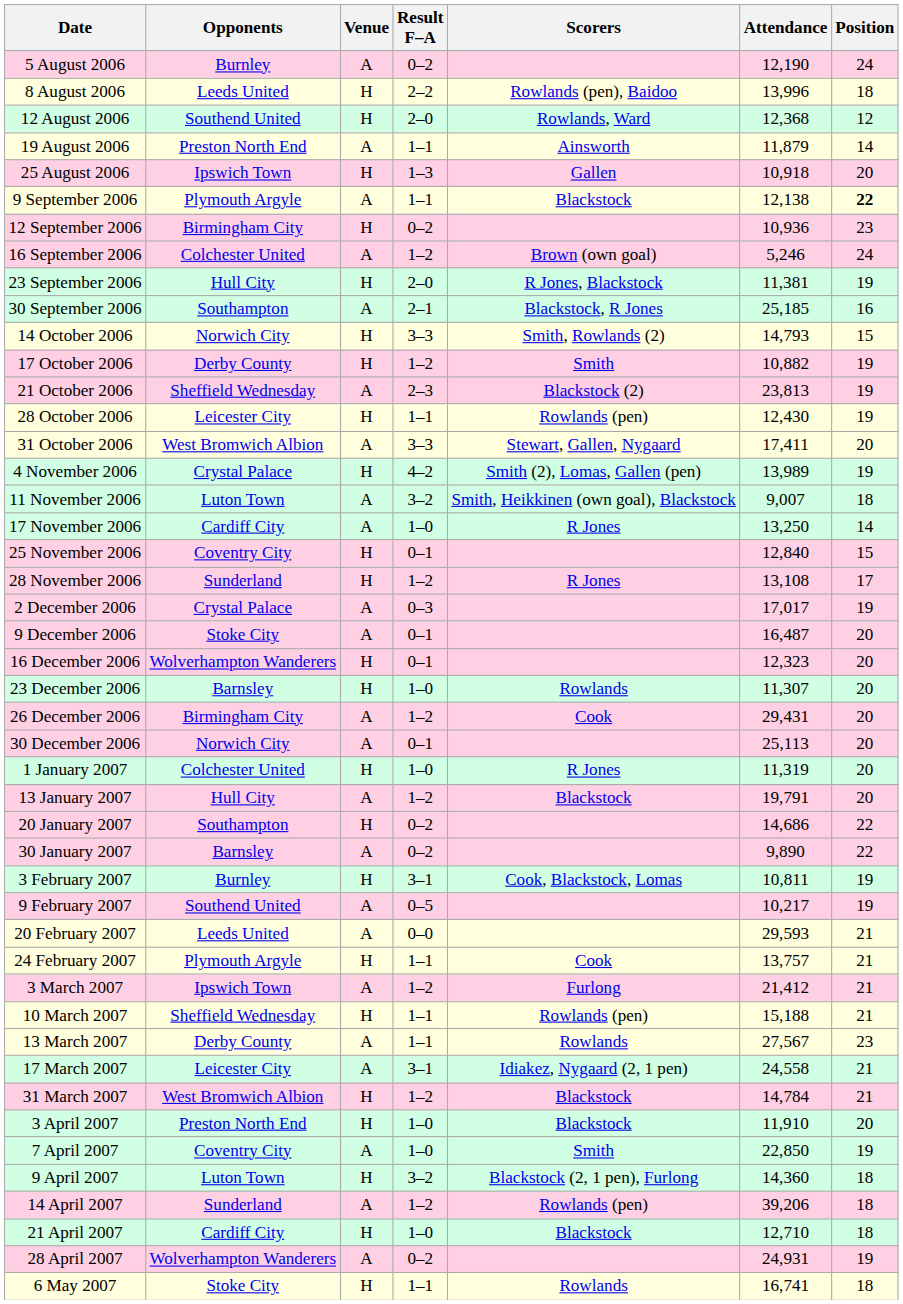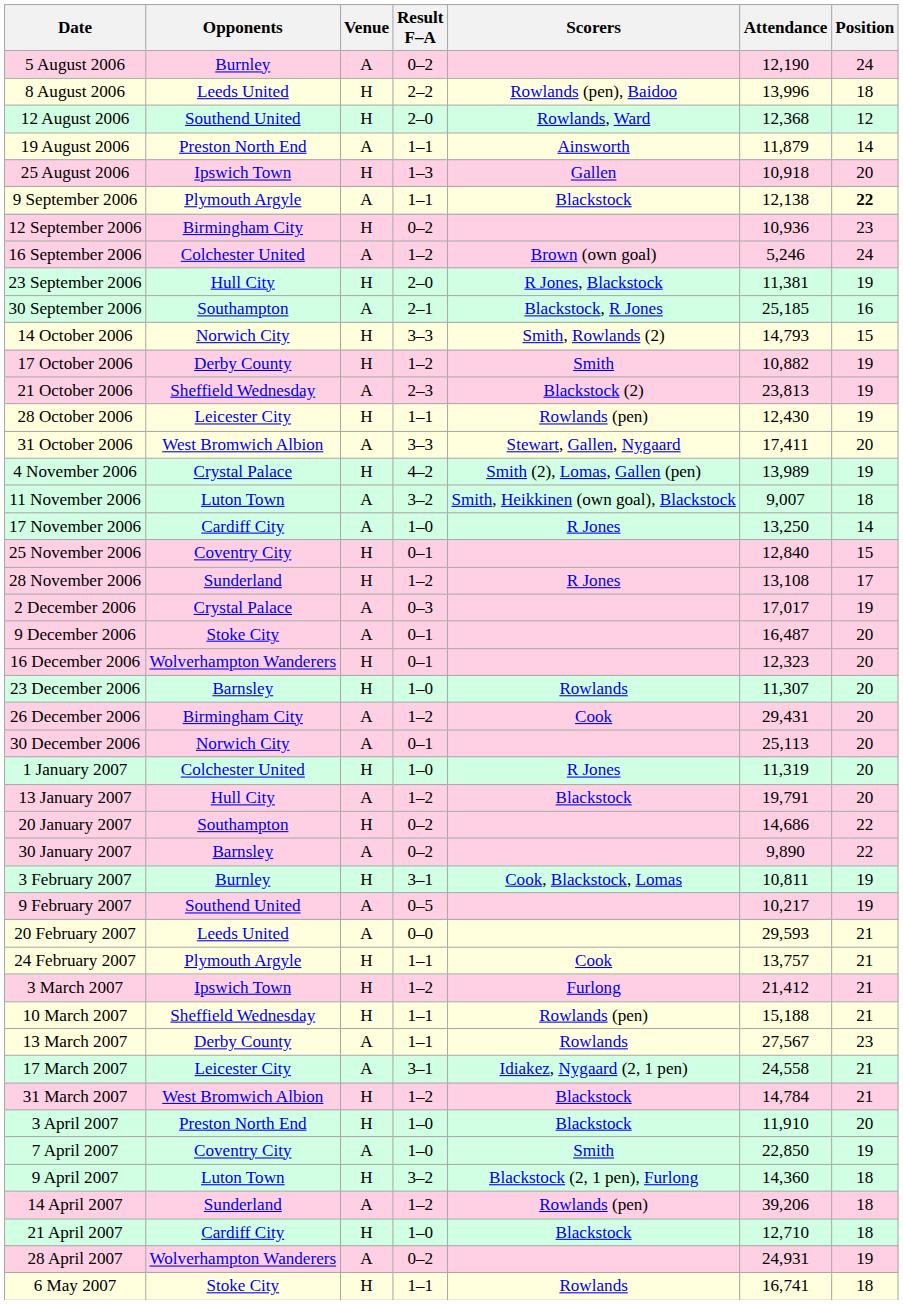 <table class="wikitable sortable" style="text-align:center">
 <tr>
 <th scope="col">Date</th>
 <th scope="col">Opponents</th>
 <th scope="col">Venue</th>
 <th scope="col">Result<br>F–A</th>
 <th scope="col" class="unsortable">Scorers</th>
 <th scope="col">Attendance</th>
 <th scope="col">Position</th>
 </tr>
 <tr style="background-color: #ffd0e3;">
 <td>5 August 2006</td>
 <td><a href='#'>Burnley</a></td>
 <td>A</td>
 <td>0–2</td>
 <td></td>
 <td>12,190</td>
 <td>24</td>
 </tr>
 <tr style="background-color: #ffffdd;">
 <td>8 August 2006</td>
 <td><a href='#'>Leeds United</a></td>
 <td>H</td>
 <td>2–2</td>
 <td><a href='#'>Rowlands</a> (pen), <a href='#'>Baidoo</a></td>
 <td>13,996</td>
 <td>18</td>
 </tr>
 <tr style="background-color: #d0ffe3;">
 <td>12 August 2006</td>
 <td><a href='#'>Southend United</a></td>
 <td>H</td>
 <td>2–0</td>
 <td><a href='#'>Rowlands</a>, <a href='#'>Ward</a></td>
 <td>12,368</td>
 <td>12</td>
 </tr>
 <tr style="background-color: #ffffdd;">
 <td>19 August 2006</td>
 <td><a href='#'>Preston North End</a></td>
 <td>A</td>
 <td>1–1</td>
 <td><a href='#'>Ainsworth</a></td>
 <td>11,879</td>
 <td>14</td>
 </tr>
 <tr style="background-color: #ffd0e3;">
 <td>25 August 2006</td>
 <td><a href='#'>Ipswich Town</a></td>
 <td>H</td>
 <td>1–3</td>
 <td><a href='#'>Gallen</a></td>
 <td>10,918</td>
 <td>20</td>
 </tr>
 <tr style="background-color: #ffffdd;">
 <td>9 September 2006</td>
 <td><a href='#'>Plymouth Argyle</a></td>
 <td>A</td>
 <td>1–1</td>
 <td><a href='#'>Blackstock</a></td>
 <td>12,138</td>
 <td><strong>22</strong></td>
 </tr>
 <tr style="background-color: #ffd0e3;">
 <td>12 September 2006</td>
 <td><a href='#'>Birmingham City</a></td>
 <td>H</td>
 <td>0–2</td>
 <td></td>
 <td>10,936</td>
 <td>23</td>
 </tr>
 <tr style="background-color: #ffd0e3;">
 <td>16 September 2006</td>
 <td><a href='#'>Colchester United</a></td>
 <td>A</td>
 <td>1–2</td>
 <td><a href='#'>Brown</a> (own goal)</td>
 <td>5,246</td>
 <td>24</td>
 </tr>
 <tr style="background-color: #d0ffe3;">
 <td>23 September 2006</td>
 <td><a href='#'>Hull City</a></td>
 <td>H</td>
 <td>2–0</td>
 <td><a href='#'>R Jones</a>, <a href='#'>Blackstock</a></td>
 <td>11,381</td>
 <td>19</td>
 </tr>
 <tr style="background-color: #d0ffe3;">
 <td>30 September 2006</td>
 <td><a href='#'>Southampton</a></td>
 <td>A</td>
 <td>2–1</td>
 <td><a href='#'>Blackstock</a>, <a href='#'>R Jones</a></td>
 <td>25,185</td>
 <td>16</td>
 </tr>
 <tr style="background-color: #ffffdd;">
 <td>14 October 2006</td>
 <td><a href='#'>Norwich City</a></td>
 <td>H</td>
 <td>3–3</td>
 <td><a href='#'>Smith</a>, <a href='#'>Rowlands</a> (2)</td>
 <td>14,793</td>
 <td>15</td>
 </tr>
 <tr style="background-color: #ffd0e3;">
 <td>17 October 2006</td>
 <td><a href='#'>Derby County</a></td>
 <td>H</td>
 <td>1–2</td>
 <td><a href='#'>Smith</a></td>
 <td>10,882</td>
 <td>19</td>
 </tr>
 <tr style="background-color: #ffd0e3;">
 <td>21 October 2006</td>
 <td><a href='#'>Sheffield Wednesday</a></td>
 <td>A</td>
 <td>2–3</td>
 <td><a href='#'>Blackstock</a> (2)</td>
 <td>23,813</td>
 <td>19</td>
 </tr>
 <tr style="background-color: #ffffdd;">
 <td>28 October 2006</td>
 <td><a href='#'>Leicester City</a></td>
 <td>H</td>
 <td>1–1</td>
 <td><a href='#'>Rowlands</a> (pen)</td>
 <td>12,430</td>
 <td>19</td>
 </tr>
 <tr style="background-color: #ffffdd;">
 <td>31 October 2006</td>
 <td><a href='#'>West Bromwich Albion</a></td>
 <td>A</td>
 <td>3–3</td>
 <td><a href='#'>Stewart</a>, <a href='#'>Gallen</a>, <a href='#'>Nygaard</a></td>
 <td>17,411</td>
 <td>20</td>
 </tr>
 <tr style="background-color: #d0ffe3;">
 <td>4 November 2006</td>
 <td><a href='#'>Crystal Palace</a></td>
 <td>H</td>
 <td>4–2</td>
 <td><a href='#'>Smith</a> (2), <a href='#'>Lomas</a>, <a href='#'>Gallen</a> (pen)</td>
 <td>13,989</td>
 <td>19</td>
 </tr>
 <tr style="background-color: #d0ffe3;">
 <td>11 November 2006</td>
 <td><a href='#'>Luton Town</a></td>
 <td>A</td>
 <td>3–2</td>
 <td><a href='#'>Smith</a>, <a href='#'>Heikkinen</a> (own goal), <a href='#'>Blackstock</a></td>
 <td>9,007</td>
 <td>18</td>
 </tr>
 <tr style="background-color: #d0ffe3;">
 <td>17 November 2006</td>
 <td><a href='#'>Cardiff City</a></td>
 <td>A</td>
 <td>1–0</td>
 <td><a href='#'>R Jones</a></td>
 <td>13,250</td>
 <td>14</td>
 </tr>
 <tr style="background-color: #ffd0e3;">
 <td>25 November 2006</td>
 <td><a href='#'>Coventry City</a></td>
 <td>H</td>
 <td>0–1</td>
 <td></td>
 <td>12,840</td>
 <td>15</td>
 </tr>
 <tr style="background-color: #ffd0e3;">
 <td>28 November 2006</td>
 <td><a href='#'>Sunderland</a></td>
 <td>H</td>
 <td>1–2</td>
 <td><a href='#'>R Jones</a></td>
 <td>13,108</td>
 <td>17</td>
 </tr>
 <tr style="background-color: #ffd0e3;">
 <td>2 December 2006</td>
 <td><a href='#'>Crystal Palace</a></td>
 <td>A</td>
 <td>0–3</td>
 <td></td>
 <td>17,017</td>
 <td>19</td>
 </tr>
 <tr style="background-color: #ffd0e3;">
 <td>9 December 2006</td>
 <td><a href='#'>Stoke City</a></td>
 <td>A</td>
 <td>0–1</td>
 <td></td>
 <td>16,487</td>
 <td>20</td>
 </tr>
 <tr style="background-color: #ffd0e3;">
 <td>16 December 2006</td>
 <td><a href='#'>Wolverhampton Wanderers</a></td>
 <td>H</td>
 <td>0–1</td>
 <td></td>
 <td>12,323</td>
 <td>20</td>
 </tr>
 <tr style="background-color: #d0ffe3;">
 <td>23 December 2006</td>
 <td><a href='#'>Barnsley</a></td>
 <td>H</td>
 <td>1–0</td>
 <td><a href='#'>Rowlands</a></td>
 <td>11,307</td>
 <td>20</td>
 </tr>
 <tr style="background-color: #ffd0e3;">
 <td>26 December 2006</td>
 <td><a href='#'>Birmingham City</a></td>
 <td>A</td>
 <td>1–2</td>
 <td><a href='#'>Cook</a></td>
 <td>29,431</td>
 <td>20</td>
 </tr>
 <tr style="background-color: #ffd0e3;">
 <td>30 December 2006</td>
 <td><a href='#'>Norwich City</a></td>
 <td>A</td>
 <td>0–1</td>
 <td></td>
 <td>25,113</td>
 <td>20</td>
 </tr>
 <tr style="background-color: #d0ffe3;">
 <td>1 January 2007</td>
 <td><a href='#'>Colchester United</a></td>
 <td>H</td>
 <td>1–0</td>
 <td><a href='#'>R Jones</a></td>
 <td>11,319</td>
 <td>20</td>
 </tr>
 <tr style="background-color: #ffd0e3;">
 <td>13 January 2007</td>
 <td><a href='#'>Hull City</a></td>
 <td>A</td>
 <td>1–2</td>
 <td><a href='#'>Blackstock</a></td>
 <td>19,791</td>
 <td>20</td>
 </tr>
 <tr style="background-color: #ffd0e3;">
 <td>20 January 2007</td>
 <td><a href='#'>Southampton</a></td>
 <td>H</td>
 <td>0–2</td>
 <td></td>
 <td>14,686</td>
 <td>22</td>
 </tr>
 <tr style="background-color: #ffd0e3;">
 <td>30 January 2007</td>
 <td><a href='#'>Barnsley</a></td>
 <td>A</td>
 <td>0–2</td>
 <td></td>
 <td>9,890</td>
 <td>22</td>
 </tr>
 <tr style="background-color: #d0ffe3;">
 <td>3 February 2007</td>
 <td><a href='#'>Burnley</a></td>
 <td>H</td>
 <td>3–1</td>
 <td><a href='#'>Cook</a>, <a href='#'>Blackstock</a>, <a href='#'>Lomas</a></td>
 <td>10,811</td>
 <td>19</td>
 </tr>
 <tr style="background-color: #ffd0e3;">
 <td>9 February 2007</td>
 <td><a href='#'>Southend United</a></td>
 <td>A</td>
 <td>0–5</td>
 <td></td>
 <td>10,217</td>
 <td>19</td>
 </tr>
 <tr style="background-color: #ffffdd;">
 <td>20 February 2007</td>
 <td><a href='#'>Leeds United</a></td>
 <td>A</td>
 <td>0–0</td>
 <td></td>
 <td>29,593</td>
 <td>21</td>
 </tr>
 <tr style="background-color: #ffffdd;">
 <td>24 February 2007</td>
 <td><a href='#'>Plymouth Argyle</a></td>
 <td>H</td>
 <td>1–1</td>
 <td><a href='#'>Cook</a></td>
 <td>13,757</td>
 <td>21</td>
 </tr>
 <tr style="background-color: #ffd0e3;">
 <td>3 March 2007</td>
 <td><a href='#'>Ipswich Town</a></td>
-<td>A</td>
+<td>H</td>
 <td>1–2</td>
 <td><a href='#'>Furlong</a></td>
 <td>21,412</td>
 <td>21</td>
 </tr>
 <tr style="background-color: #ffffdd;">
 <td>10 March 2007</td>
 <td><a href='#'>Sheffield Wednesday</a></td>
 <td>H</td>
 <td>1–1</td>
 <td><a href='#'>Rowlands</a> (pen)</td>
 <td>15,188</td>
 <td>21</td>
 </tr>
 <tr style="background-color: #ffffdd;">
 <td>13 March 2007</td>
 <td><a href='#'>Derby County</a></td>
 <td>A</td>
 <td>1–1</td>
 <td><a href='#'>Rowlands</a></td>
 <td>27,567</td>
 <td>23</td>
 </tr>
 <tr style="background-color: #d0ffe3;">
 <td>17 March 2007</td>
 <td><a href='#'>Leicester City</a></td>
 <td>A</td>
 <td>3–1</td>
 <td><a href='#'>Idiakez</a>, <a href='#'>Nygaard</a> (2, 1 pen)</td>
 <td>24,558</td>
 <td>21</td>
 </tr>
 <tr style="background-color: #ffd0e3;">
 <td>31 March 2007</td>
 <td><a href='#'>West Bromwich Albion</a></td>
 <td>H</td>
 <td>1–2</td>
 <td><a href='#'>Blackstock</a></td>
 <td>14,784</td>
 <td>21</td>
 </tr>
 <tr style="background-color: #d0ffe3;">
 <td>3 April 2007</td>
 <td><a href='#'>Preston North End</a></td>
 <td>H</td>
 <td>1–0</td>
 <td><a href='#'>Blackstock</a></td>
 <td>11,910</td>
 <td>20</td>
 </tr>
 <tr style="background-color: #d0ffe3;">
 <td>7 April 2007</td>
 <td><a href='#'>Coventry City</a></td>
 <td>A</td>
 <td>1–0</td>
 <td><a href='#'>Smith</a></td>
 <td>22,850</td>
 <td>19</td>
 </tr>
 <tr style="background-color: #d0ffe3;">
 <td>9 April 2007</td>
 <td><a href='#'>Luton Town</a></td>
 <td>H</td>
 <td>3–2</td>
 <td><a href='#'>Blackstock</a> (2, 1 pen), <a href='#'>Furlong</a></td>
 <td>14,360</td>
 <td>18</td>
 </tr>
 <tr style="background-color: #ffd0e3;">
 <td>14 April 2007</td>
 <td><a href='#'>Sunderland</a></td>
 <td>A</td>
 <td>1–2</td>
 <td><a href='#'>Rowlands</a> (pen)</td>
 <td>39,206</td>
 <td>18</td>
 </tr>
 <tr style="background-color: #d0ffe3;">
 <td>21 April 2007</td>
 <td><a href='#'>Cardiff City</a></td>
 <td>H</td>
 <td>1–0</td>
 <td><a href='#'>Blackstock</a></td>
 <td>12,710</td>
 <td>18</td>
 </tr>
 <tr style="background-color: #ffd0e3;">
 <td>28 April 2007</td>
 <td><a href='#'>Wolverhampton Wanderers</a></td>
 <td>A</td>
 <td>0–2</td>
 <td></td>
 <td>24,931</td>
 <td>19</td>
 </tr>
 <tr style="background-color: #ffffdd;">
 <td>6 May 2007</td>
 <td><a href='#'>Stoke City</a></td>
 <td>H</td>
 <td>1–1</td>
 <td><a href='#'>Rowlands</a></td>
 <td>16,741</td>
 <td>18</td>
 </tr>
 </table>
